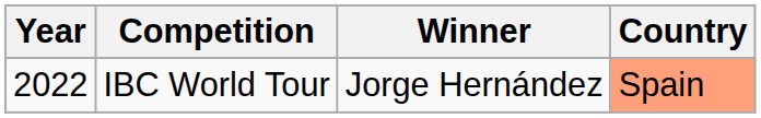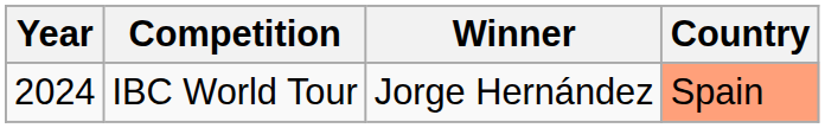 <table class="wikitable sortable" border="1">
 <tr>
 <th>Year</th>
 <th>Competition</th>
 <th>Winner</th>
 <th>Country</th>
 </tr>
 <tr>
-<td>2022</td>
+<td>2024</td>
 <td>IBC World Tour</td>
 <td>Jorge Hernández</td>
 <td style="background: lightsalmon;">Spain</td>
 </tr>
 </table>
